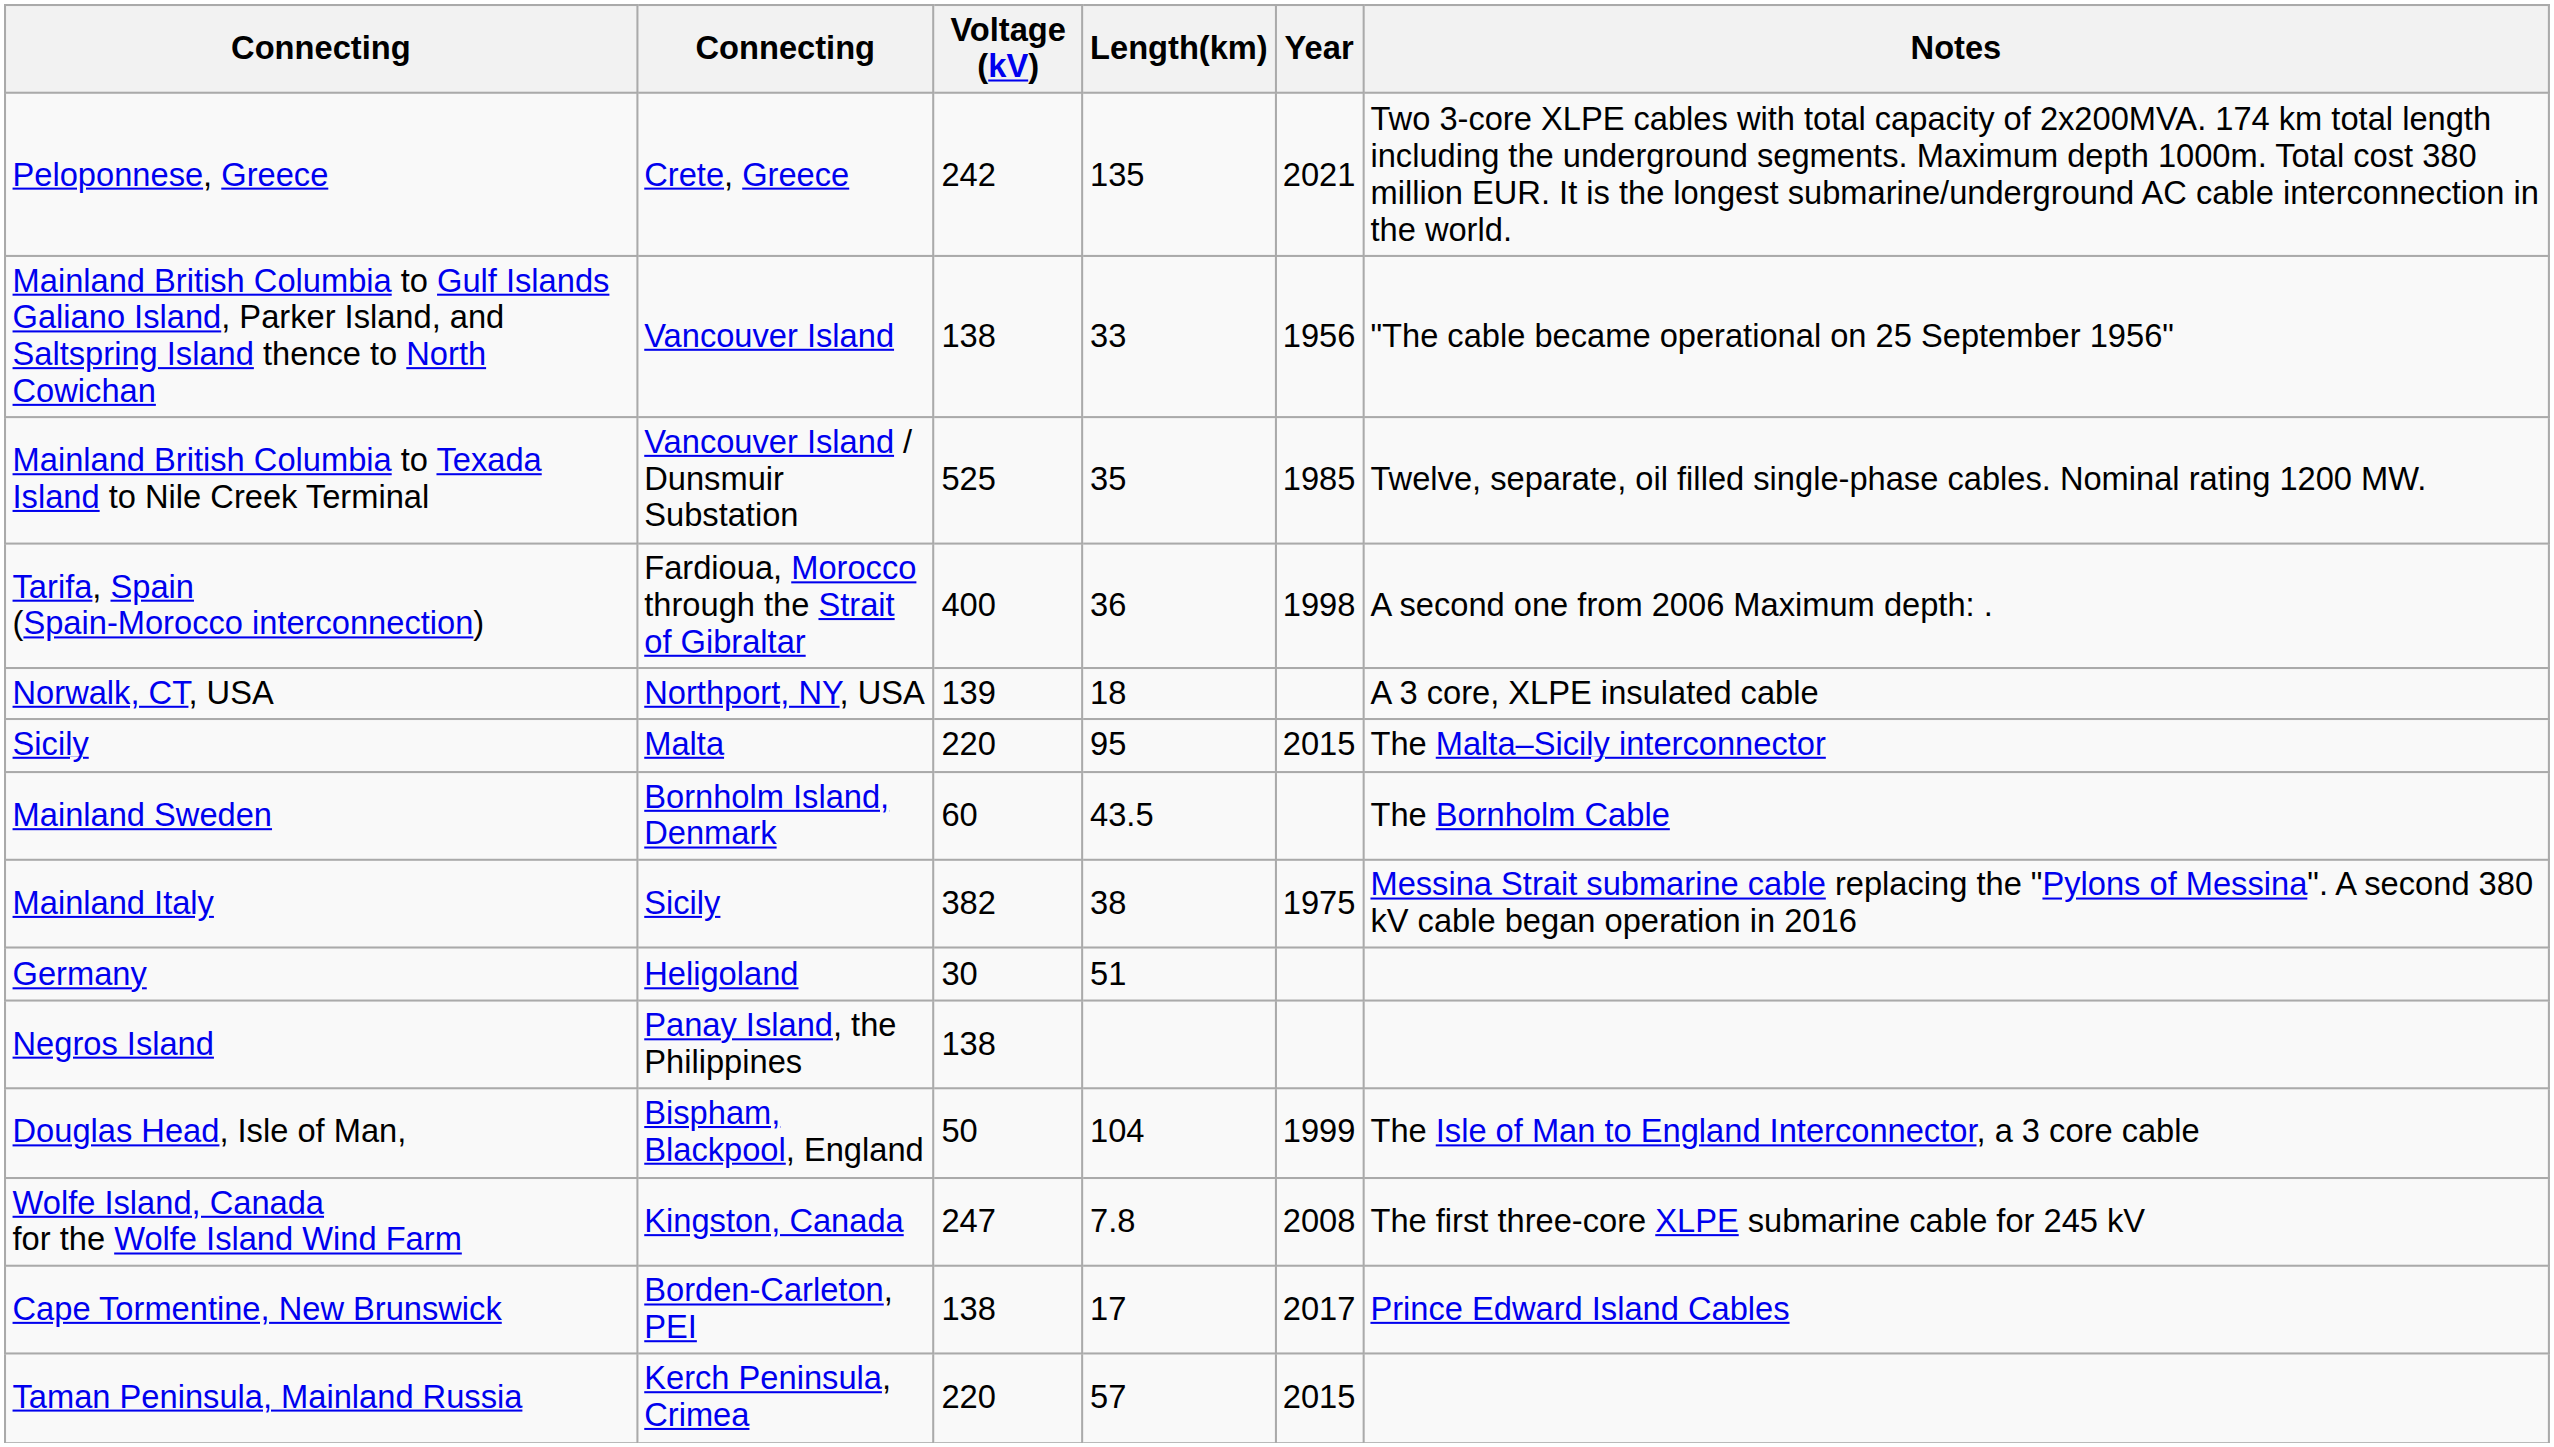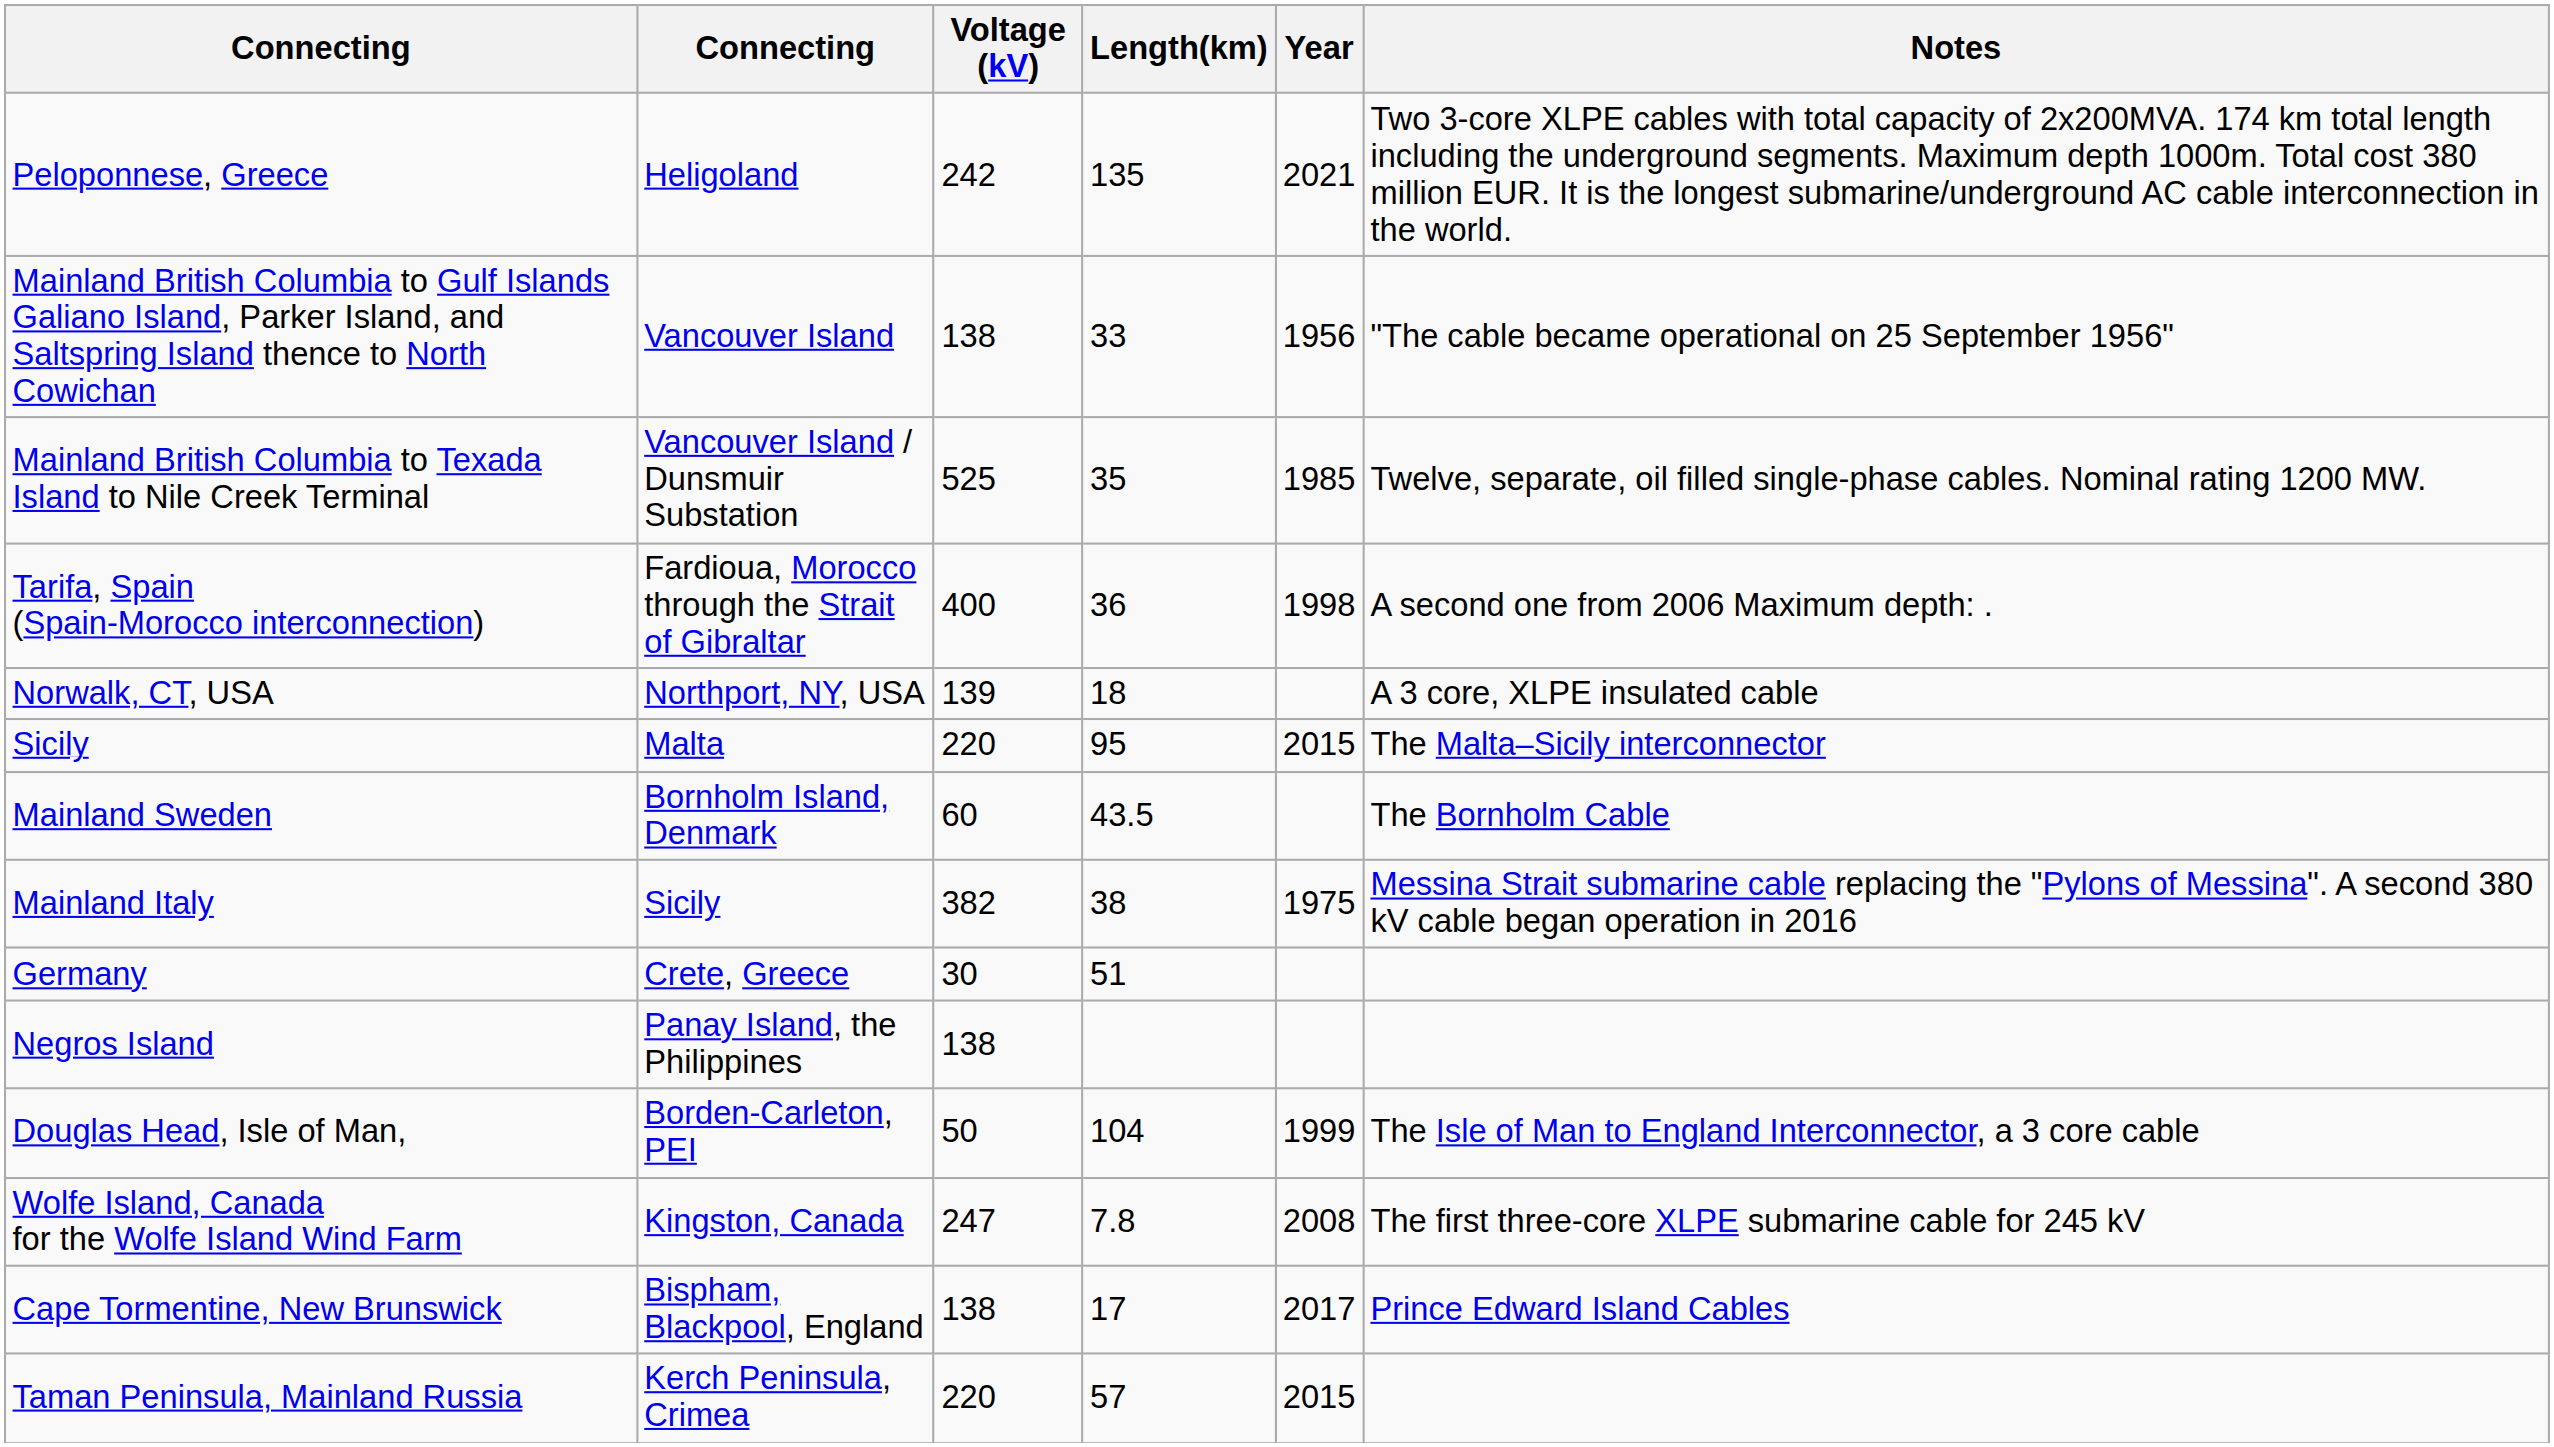 <table class="wikitable sortable">
 <tr>
 <th>Connecting</th>
 <th>Connecting</th>
 <th>Voltage (<a href='#'>kV</a>)</th>
 <th>Length(km)</th>
 <th>Year</th>
 <th>Notes</th>
 </tr>
 <tr>
 <td><a href='#'>Peloponnese</a>, <a href='#'>Greece</a></td>
-<td><a href='#'>Crete</a>, <a href='#'>Greece</a></td>
+<td><a href='#'>Heligoland</a></td>
 <td>242</td>
 <td>135</td>
 <td>2021</td>
 <td>Two 3-core XLPE cables with total capacity of 2x200MVA. 174 km total length including the underground segments. Maximum depth 1000m. Total cost 380 million EUR. It is the longest submarine/underground AC cable interconnection in the world.</td>
 </tr>
 <tr>
 <td><a href='#'>Mainland British Columbia</a> to <a href='#'>Gulf Islands</a> <a href='#'>Galiano Island</a>, Parker Island, and <a href='#'>Saltspring Island</a> thence to <a href='#'>North Cowichan</a></td>
 <td><a href='#'>Vancouver Island</a></td>
 <td>138</td>
 <td>33</td>
 <td>1956</td>
 <td>"The cable became operational on 25 September 1956" </td>
 </tr>
 <tr>
 <td><a href='#'>Mainland British Columbia</a> to <a href='#'>Texada Island</a> to Nile Creek Terminal</td>
 <td><a href='#'>Vancouver Island</a> / Dunsmuir Substation</td>
 <td>525</td>
 <td>35</td>
 <td>1985</td>
 <td>Twelve, separate, oil filled single-phase cables.  Nominal rating 1200 MW.</td>
 </tr>
 <tr>
 <td><a href='#'>Tarifa</a>, <a href='#'>Spain</a> <br>(<a href='#'>Spain-Morocco interconnection</a>)</td>
 <td>Fardioua, <a href='#'>Morocco</a> <br>through the <a href='#'>Strait of Gibraltar</a></td>
 <td>400</td>
 <td>36</td>
 <td>1998</td>
 <td>A second one from 2006 Maximum depth: .</td>
 </tr>
 <tr>
 <td><a href='#'>Norwalk, CT</a>, USA</td>
 <td><a href='#'>Northport, NY</a>, USA</td>
 <td>139</td>
 <td>18</td>
 <td></td>
 <td>A 3 core, XLPE insulated cable</td>
 </tr>
 <tr>
 <td><a href='#'>Sicily</a></td>
 <td><a href='#'>Malta</a></td>
 <td>220</td>
 <td>95</td>
 <td>2015</td>
 <td>The <a href='#'>Malta–Sicily interconnector</a></td>
 </tr>
 <tr>
 <td><a href='#'>Mainland Sweden</a></td>
 <td><a href='#'>Bornholm Island, Denmark</a></td>
 <td>60</td>
 <td>43.5</td>
 <td></td>
 <td>The <a href='#'>Bornholm Cable</a></td>
 </tr>
 <tr>
 <td><a href='#'>Mainland Italy</a></td>
 <td><a href='#'>Sicily</a></td>
 <td>382</td>
 <td>38</td>
 <td>1975</td>
 <td><a href='#'>Messina Strait submarine cable</a> replacing the "<a href='#'>Pylons of Messina</a>". A second 380 kV cable began operation in 2016</td>
 </tr>
 <tr>
 <td><a href='#'>Germany</a></td>
-<td><a href='#'>Heligoland</a></td>
+<td><a href='#'>Crete</a>, <a href='#'>Greece</a></td>
 <td>30</td>
 <td>51</td>
 <td></td>
 <td></td>
 </tr>
 <tr>
 <td><a href='#'>Negros Island</a></td>
 <td><a href='#'>Panay Island</a>, the Philippines</td>
 <td>138</td>
 <td></td>
 <td></td>
 <td></td>
 </tr>
 <tr>
 <td><a href='#'>Douglas Head</a>, Isle of Man,</td>
-<td><a href='#'>Bispham, Blackpool</a>, England</td>
+<td><a href='#'>Borden-Carleton</a>, <a href='#'>PEI</a></td>
 <td>50</td>
 <td>104</td>
 <td>1999</td>
 <td>The <a href='#'>Isle of Man to England Interconnector</a>, a 3 core cable</td>
 </tr>
 <tr>
 <td><a href='#'>Wolfe Island, Canada</a> <br> for the <a href='#'>Wolfe Island Wind Farm</a></td>
 <td><a href='#'>Kingston, Canada</a></td>
 <td>247</td>
 <td>7.8</td>
 <td>2008</td>
 <td>The first three-core <a href='#'>XLPE</a> submarine cable for 245 kV</td>
 </tr>
 <tr>
 <td><a href='#'>Cape Tormentine, New Brunswick</a></td>
-<td><a href='#'>Borden-Carleton</a>, <a href='#'>PEI</a></td>
+<td><a href='#'>Bispham, Blackpool</a>, England</td>
 <td>138</td>
 <td>17</td>
 <td>2017</td>
 <td><a href='#'>Prince Edward Island Cables</a></td>
 </tr>
 <tr>
 <td><a href='#'>Taman Peninsula, Mainland Russia</a></td>
 <td><a href='#'>Kerch Peninsula</a>, <a href='#'>Crimea</a></td>
 <td>220</td>
 <td>57</td>
 <td>2015</td>
 <td></td>
 </tr>
 </table>
